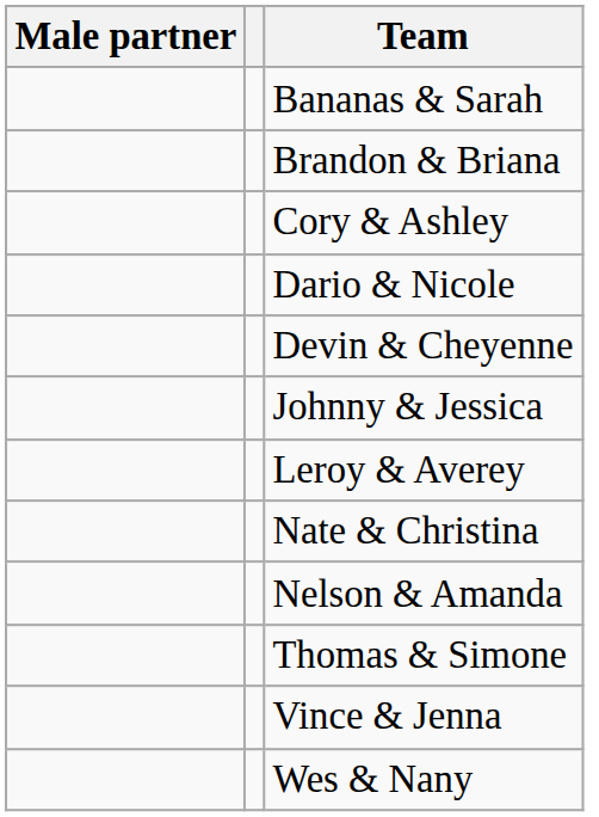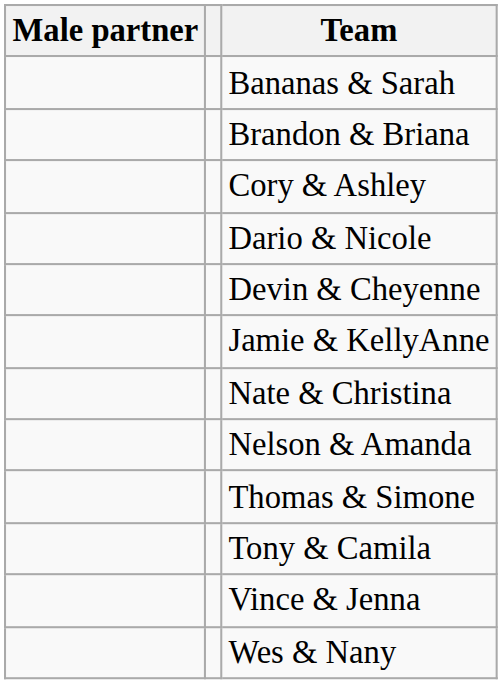 <table class="wikitable sortable">
 <tr>
 <th>Male partner</th>
 <th></th>
 <th>Team</th>
 </tr>
 <tr>
 <td nowrap></td>
 <td nowrap></td>
 <td nowrap> Bananas & Sarah</td>
 </tr>
 <tr>
 <td></td>
 <td></td>
 <td> Brandon & Briana</td>
 </tr>
 <tr>
 <td></td>
 <td></td>
 <td> Cory & Ashley</td>
 </tr>
 <tr>
 <td></td>
 <td></td>
 <td> Dario & Nicole</td>
 </tr>
 <tr>
 <td></td>
 <td></td>
 <td nowrap> Devin & Cheyenne</td>
 </tr>
 <tr>
 <td></td>
 <td></td>
-<td> Johnny & Jessica</td>
-</tr>
-<tr>
-<td></td>
-<td></td>
-<td> Leroy & Averey</td>
+<td> Jamie & KellyAnne</td>
 </tr>
 <tr>
 <td></td>
 <td nowrap></td>
 <td> Nate & Christina</td>
 </tr>
 <tr>
 <td></td>
 <td></td>
 <td> Nelson & Amanda</td>
 </tr>
 <tr>
 <td></td>
 <td></td>
 <td> Thomas & Simone</td>
 </tr>
 <tr>
 <td></td>
 <td nowrap></td>
+<td> Tony & Camila</td>
+</tr>
+<tr>
+<td></td>
+<td nowrap></td>
 <td> Vince & Jenna</td>
 </tr>
 <tr>
 <td></td>
 <td></td>
 <td> Wes & Nany</td>
 </tr>
 </table>
